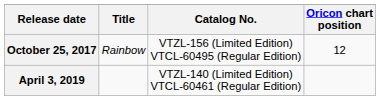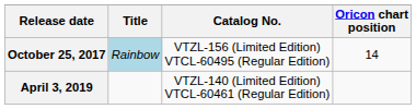 <table class="wikitable plainrowheaders" style="text-align: center">
 <tr>
 </tr>
 <tr>
 <th scope="col">Release date</th>
 <th scope="col">Title</th>
 <th scope="col">Catalog No.</th>
 <th scope="col"><a href='#'>Oricon</a> chart <br> position</th>
 </tr>
 <tr>
 <th scope="row">October 25, 2017</th>
-<td align="left"><em>Rainbow</em></td>
+<td align="left" style="background: lightblue;"><em>Rainbow</em></td>
 <td>VTZL-156 (Limited Edition)<br>VTCL-60495 (Regular Edition)</td>
-<td>12</td>
+<td>14</td>
 </tr>
 <tr>
 <th scope="row">April 3, 2019</th>
 <td align="left"></td>
 <td>VTZL-140 (Limited Edition)<br>VTCL-60461 (Regular Edition)</td>
 <td></td>
 </tr>
 </table>
